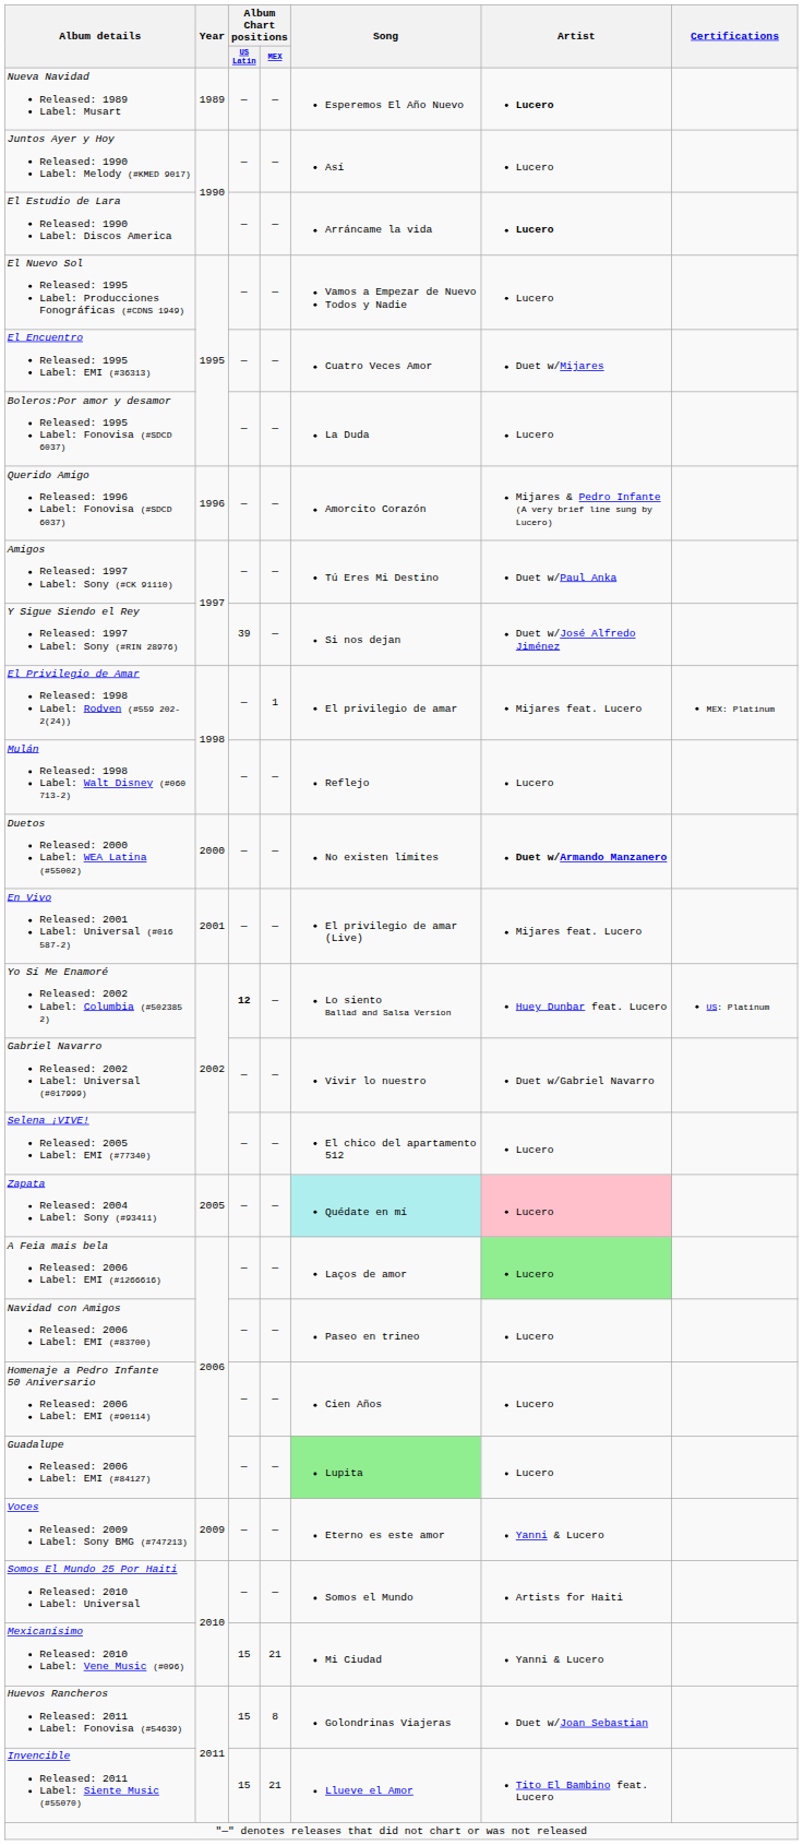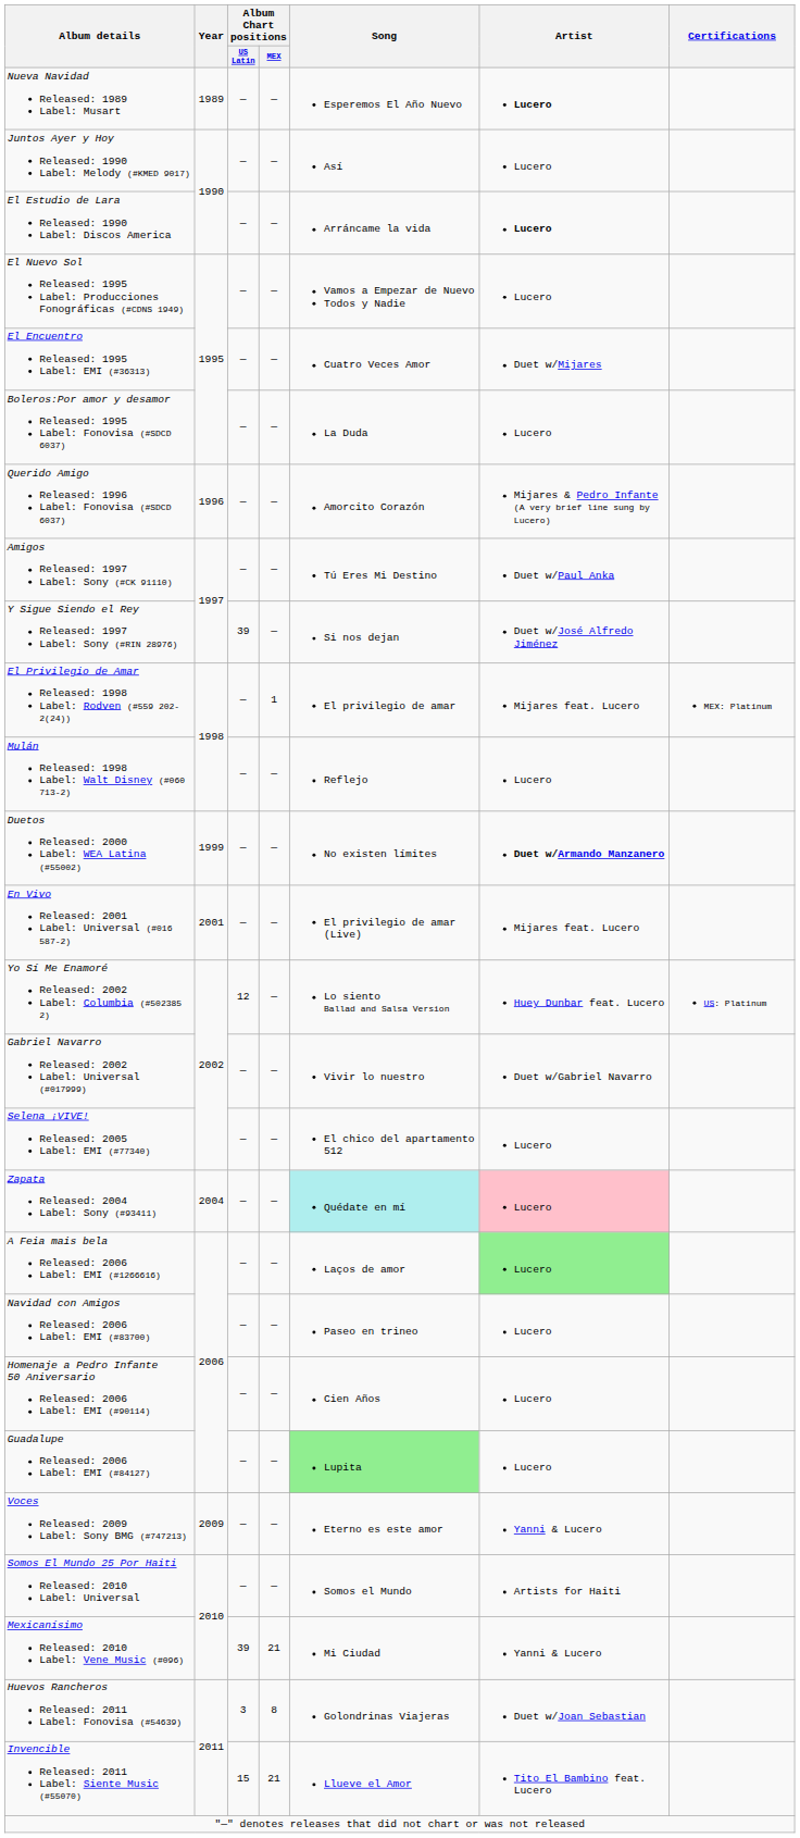 <table class="wikitable" style="text-align:center;">
 <tr>
 <th rowspan="2" style="width:230px;">Album details</th>
 <th rowspan="2" style="width:35px;">Year</th>
 <th colspan="2">Album Chart positions</th>
 <th rowspan="2" style="width:230px;">Song</th>
 <th rowspan="2" style="width:230px;">Artist</th>
 <th rowspan="2" style="width:150px;"><a href='#'>Certifications</a></th>
 </tr>
 <tr>
 <th style="width:3em;font-size:75%;"><a href='#'>US Latin</a><br></th>
 <th style="width:3em;font-size:75%"><a href='#'>MEX</a><br></th>
 </tr>
 <tr>
 <td align="left" ! scope="row" align="center"><em>Nueva Navidad </em><br><ul><li>Released: 1989</li><li>Label: Musart</li></ul></td>
 <td>1989</td>
 <td>—</td>
 <td>—</td>
 <td align=left><br><ul><li>Esperemos El Año Nuevo</li></ul></td>
 <td align=left><strong><br><ul><li>Lucero</li></ul></strong></td>
 <td align=left></td>
 </tr>
 <tr>
 <td align="left" ! scope="row" align="center"><em>Juntos Ayer y Hoy </em><br><ul><li>Released: 1990</li><li>Label: Melody <small>(#KMED 9017)</small></li></ul></td>
 <td rowspan="2">1990</td>
 <td>—</td>
 <td>—</td>
 <td align=left><br><ul><li>Así</li></ul></td>
 <td align=left><br><ul><li>Lucero</li></ul></td>
 <td align=left></td>
 </tr>
 <tr>
 <td align="left"><em>El Estudio de Lara </em><br><ul><li>Released: 1990</li><li>Label: Discos America</li></ul></td>
 <td>—</td>
 <td>—</td>
 <td align=left><br><ul><li>Arráncame la vida</li></ul></td>
 <td align=left><strong><br><ul><li>Lucero</li></ul></strong></td>
 <td align=left></td>
 </tr>
 <tr>
 <td align="left" ! scope="row" align="center"><em>El Nuevo Sol </em><br><ul><li>Released: 1995</li><li>Label: Producciones Fonográficas <small>(#CDNS 1949)</small></li></ul></td>
 <td rowspan="3">1995</td>
 <td>—</td>
 <td>—</td>
 <td align=left><br><ul><li>Vamos a Empezar de Nuevo</li><li>Todos y Nadie</li></ul></td>
 <td align=left><br><ul><li>Lucero</li></ul></td>
 <td align=left></td>
 </tr>
 <tr>
 <td align="left"><em><a href='#'>El Encuentro</a> </em><br><ul><li>Released: 1995</li><li>Label: EMI <small>(#36313)</small></li></ul></td>
 <td>—</td>
 <td>—</td>
 <td align=left><br><ul><li>Cuatro Veces Amor</li></ul></td>
 <td align=left><br><ul><li>Duet w/<a href='#'>Mijares</a></li></ul></td>
 <td align=left></td>
 </tr>
 <tr>
 <td align="left"><em>Boleros:Por amor y desamor </em><br><ul><li>Released: 1995</li><li>Label: Fonovisa <small>(#SDCD 6037)</small></li></ul></td>
 <td>—</td>
 <td>—</td>
 <td align=left><br><ul><li>La Duda</li></ul></td>
 <td align=left><br><ul><li>Lucero</li></ul></td>
 <td align=left></td>
 </tr>
 <tr>
 <td align="left" ! scope="row" align="center"><em>Querido Amigo </em><br><ul><li>Released: 1996</li><li>Label: Fonovisa <small>(#SDCD 6037)</small></li></ul></td>
 <td>1996</td>
 <td>—</td>
 <td>—</td>
 <td align=left><br><ul><li>Amorcito Corazón</li></ul></td>
 <td align=left><br><ul><li>Mijares & <a href='#'>Pedro Infante</a><br><small>(A very brief line sung by Lucero)</small></li></ul></td>
 <td align=left></td>
 </tr>
 <tr>
 <td align="left" ! scope="row" align="center"><em>Amigos </em><br><ul><li>Released: 1997</li><li>Label: Sony <small>(#CK 91110)</small></li></ul></td>
 <td rowspan="2">1997</td>
 <td>—</td>
 <td>—</td>
 <td align=left><br><ul><li>Tú Eres Mi Destino</li></ul></td>
 <td align=left><br><ul><li>Duet w/<a href='#'>Paul Anka</a></li></ul></td>
 <td align=left></td>
 </tr>
 <tr>
 <td align="left"><em>Y Sigue Siendo el Rey </em><br><ul><li>Released: 1997</li><li>Label: Sony <small>(#RIN 28976)</small></li></ul></td>
 <td>39</td>
 <td>—</td>
 <td align=left><br><ul><li>Si nos dejan</li></ul></td>
 <td align=left><br><ul><li>Duet w/<a href='#'>José Alfredo Jiménez</a></li></ul></td>
 <td align=left></td>
 </tr>
 <tr>
 <td align="left" ! scope="row" align="center"><em><a href='#'>El Privilegio de Amar</a> </em><br><ul><li>Released: 1998</li><li>Label: <a href='#'>Rodven</a> <small>(#559 202-2(24))</small></li></ul></td>
 <td rowspan="2">1998</td>
 <td>—</td>
 <td>1</td>
 <td align=left><br><ul><li>El privilegio de amar</li></ul></td>
 <td align=left><br><ul><li>Mijares feat. Lucero</li></ul></td>
 <td align=left><br><ul><li><small>MEX: Platinum</small></li></ul></td>
 </tr>
 <tr>
 <td align="left"><em><a href='#'>Mulán</a> </em><br><ul><li>Released: 1998</li><li>Label: <a href='#'>Walt Disney</a> <small>(#060 713-2)</small></li></ul></td>
 <td>—</td>
 <td>—</td>
 <td align=left><br><ul><li>Reflejo</li></ul></td>
 <td align=left><br><ul><li>Lucero</li></ul></td>
 <td align=left></td>
 </tr>
 <tr>
 <td align="left" ! scope="row" align="center"><em>Duetos </em><br><ul><li>Released: 2000</li><li>Label: <a href='#'>WEA Latina</a> <small>(#55002)</small></li></ul></td>
-<td>2000</td>
+<td>1999</td>
 <td>—</td>
 <td>—</td>
 <td align=left><br><ul><li>No existen límites</li></ul></td>
 <td align=left><strong><br><ul><li>Duet w/<a href='#'>Armando Manzanero</a></li></ul></strong></td>
 <td align=left></td>
 </tr>
 <tr>
 <td align="left" ! scope="row" align="center"><em><a href='#'>En Vivo</a> </em><br><ul><li>Released: 2001</li><li>Label: Universal <small>(#016 587-2)</small></li></ul></td>
 <td>2001</td>
 <td>—</td>
 <td>—</td>
 <td align=left><br><ul><li>El privilegio de amar<br>(Live)</li></ul></td>
 <td align=left><br><ul><li>Mijares feat. Lucero</li></ul></td>
 <td align=left></td>
 </tr>
 <tr>
 <td align="left" ! scope="row" align="center"><em>Yo Sí Me Enamoré </em><br><ul><li>Released: 2002</li><li>Label: <a href='#'>Columbia</a> <small>(#502385 2)</small></li></ul></td>
 <td rowspan="3">2002</td>
-<td><strong>12</strong></td>
+<td>12</td>
 <td>—</td>
 <td align=left><br><ul><li>Lo siento<br><small>Ballad and Salsa Version</small></li></ul></td>
 <td align=left><br><ul><li><a href='#'>Huey Dunbar</a> feat. Lucero</li></ul></td>
 <td align=left><br><ul><li><small><a href='#'>US</a>: Platinum</small></li></ul></td>
 </tr>
 <tr>
 <td align="left"><em>Gabriel Navarro </em><br><ul><li>Released: 2002</li><li>Label: Universal <small>(#017999)</small></li></ul></td>
 <td>—</td>
 <td>—</td>
 <td align=left><br><ul><li>Vivir lo nuestro</li></ul></td>
 <td align=left><br><ul><li>Duet w/Gabriel Navarro</li></ul></td>
 <td align=left></td>
 </tr>
 <tr>
 <td align="left"><em><a href='#'>Selena ¡VIVE!</a> </em><br><ul><li>Released: 2005</li><li>Label: EMI <small>(#77340)</small></li></ul></td>
 <td>—</td>
 <td>—</td>
 <td align=left><br><ul><li>El chico del apartamento 512</li></ul></td>
 <td align=left><br><ul><li>Lucero</li></ul></td>
 <td align=left></td>
 </tr>
 <tr>
 <td align="left" ! scope="row" align="center"><em><a href='#'>Zapata</a> </em><br><ul><li>Released: 2004</li><li>Label: Sony <small>(#93411)</small></li></ul></td>
-<td>2005</td>
+<td>2004</td>
 <td>—</td>
 <td>—</td>
 <td align=left style="background: paleturquoise;"><br><ul><li>Quédate en mí</li></ul></td>
 <td align=left style="background: pink;"><br><ul><li>Lucero</li></ul></td>
 <td align=left></td>
 </tr>
 <tr>
 <td align="left" ! scope="row" align="center"><em>A Feia mais bela </em><br><ul><li>Released: 2006</li><li>Label: EMI <small>(#1266616)</small></li></ul></td>
 <td rowspan="4">2006</td>
 <td>—</td>
 <td>—</td>
 <td align=left><br><ul><li>Laços de amor</li></ul></td>
 <td align=left style="background: lightgreen;"><br><ul><li>Lucero</li></ul></td>
 <td align=left></td>
 </tr>
 <tr>
 <td align="left"><em>Navidad con Amigos </em><br><ul><li>Released: 2006</li><li>Label: EMI <small>(#83700)</small></li></ul></td>
 <td>—</td>
 <td>—</td>
 <td align=left><br><ul><li>Paseo en trineo</li></ul></td>
 <td align=left><br><ul><li>Lucero</li></ul></td>
 <td align=left></td>
 </tr>
 <tr>
 <td align="left"><em>Homenaje a Pedro Infante<br>50 Aniversario </em><br><ul><li>Released: 2006</li><li>Label: EMI <small>(#90114)</small></li></ul></td>
 <td>—</td>
 <td>—</td>
 <td align=left><br><ul><li>Cien Años</li></ul></td>
 <td align=left><br><ul><li>Lucero</li></ul></td>
 <td align=left></td>
 </tr>
 <tr>
 <td align="left"><em>Guadalupe </em><br><ul><li>Released: 2006</li><li>Label: EMI <small>(#84127)</small></li></ul></td>
 <td>—</td>
 <td>—</td>
 <td align=left style="background: lightgreen;"><br><ul><li>Lupita</li></ul></td>
 <td align=left><br><ul><li>Lucero</li></ul></td>
 <td align=left></td>
 </tr>
 <tr>
 <td align="left" ! scope="row" align="center"><em><a href='#'>Voces</a> </em><br><ul><li>Released: 2009</li><li>Label: Sony BMG <small>(#747213)</small></li></ul></td>
 <td>2009</td>
 <td>—</td>
 <td>—</td>
 <td align=left><br><ul><li>Eterno es este amor</li></ul></td>
 <td align=left><br><ul><li><a href='#'>Yanni</a> & Lucero</li></ul></td>
 <td align=left></td>
 </tr>
 <tr>
 <td align="left" ! scope="row" align="center"><em><a href='#'>Somos El Mundo 25 Por Haiti</a> </em><br><ul><li>Released: 2010</li><li>Label: Universal</li></ul></td>
 <td rowspan="2">2010</td>
 <td>—</td>
 <td>—</td>
 <td align=left><br><ul><li>Somos el Mundo</li></ul></td>
 <td align=left><br><ul><li>Artists for Haiti</li></ul></td>
 <td align=left></td>
 </tr>
 <tr>
 <td align="left"><em><a href='#'>Mexicanísimo</a> </em><br><ul><li>Released: 2010</li><li>Label: <a href='#'>Vene Music</a> <small>(#096)</small></li></ul></td>
-<td>15</td>
+<td>39</td>
 <td>21</td>
 <td align=left><br><ul><li>Mi Ciudad</li></ul></td>
 <td align=left><br><ul><li>Yanni & Lucero</li></ul></td>
 <td align=left></td>
 </tr>
 <tr>
 <td align="left" ! scope="row" align="center"><em>Huevos Rancheros </em><br><ul><li>Released: 2011</li><li>Label: Fonovisa <small>(#54639)</small></li></ul></td>
 <td rowspan="2">2011</td>
-<td>15</td>
+<td>3</td>
 <td>8</td>
 <td align=left><br><ul><li>Golondrinas Viajeras</li></ul></td>
 <td align=left><br><ul><li>Duet w/<a href='#'>Joan Sebastian</a></li></ul></td>
 <td align=left></td>
 </tr>
 <tr>
 <td align="left"><em><a href='#'>Invencible</a> </em><br><ul><li>Released: 2011</li><li>Label: <a href='#'>Siente Music</a> <small>(#55070)</small></li></ul></td>
 <td>15</td>
 <td>21</td>
 <td align=left><br><ul><li><a href='#'>Llueve el Amor</a></li></ul></td>
 <td align=left><br><ul><li><a href='#'>Tito El Bambino</a> feat. Lucero</li></ul></td>
 <td align=left></td>
 </tr>
 <tr>
 <td colspan="12">"—" denotes releases that did not chart or was not released</td>
 </tr>
 </table>
